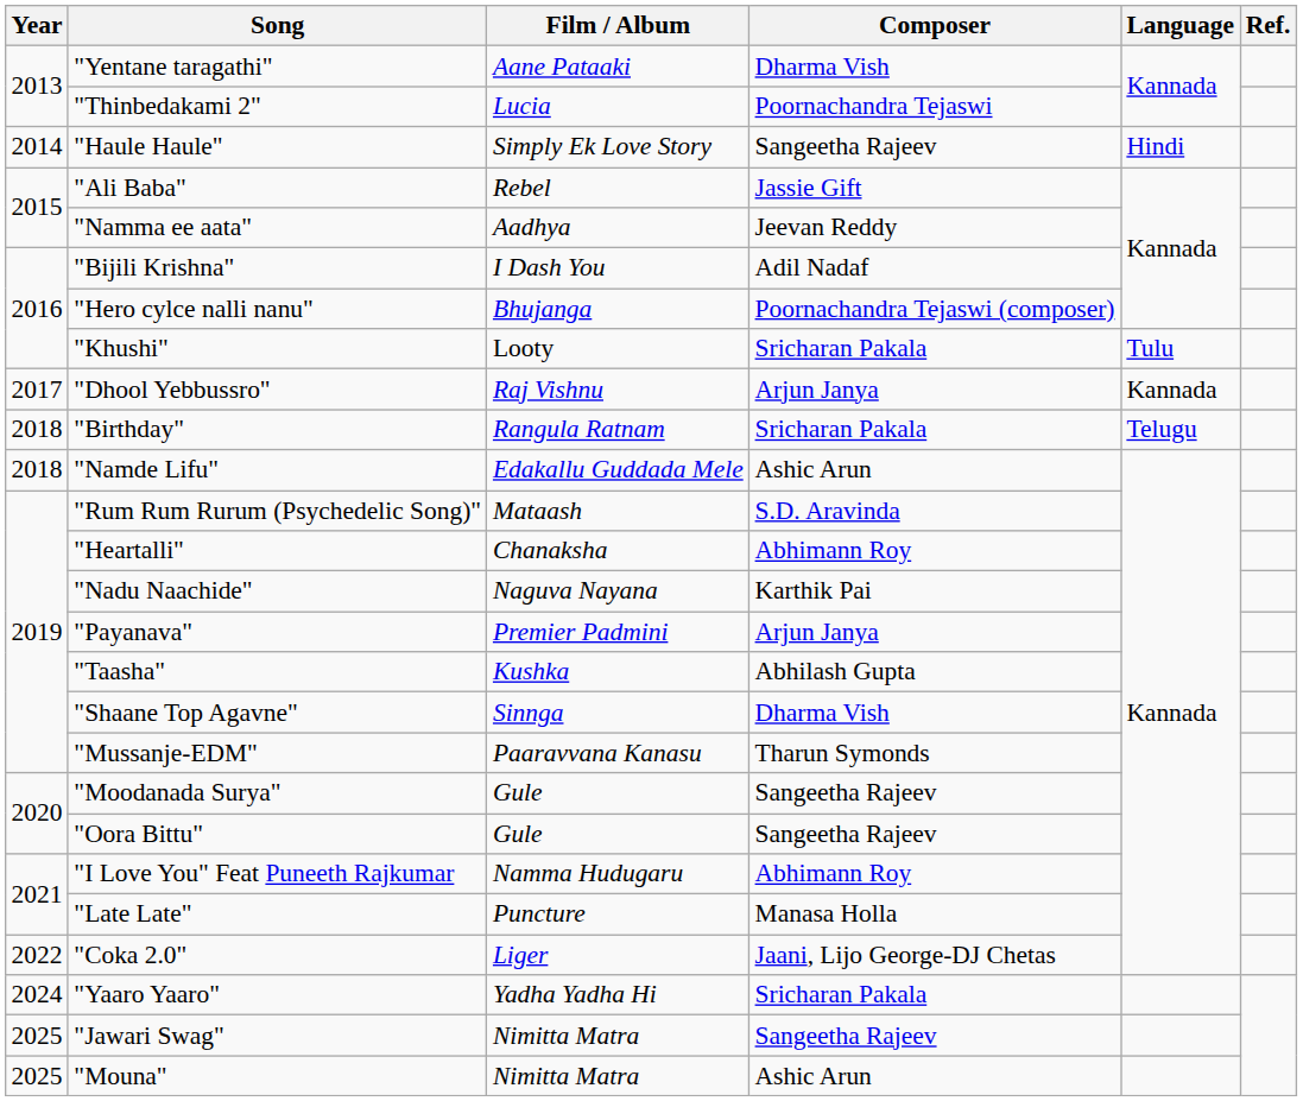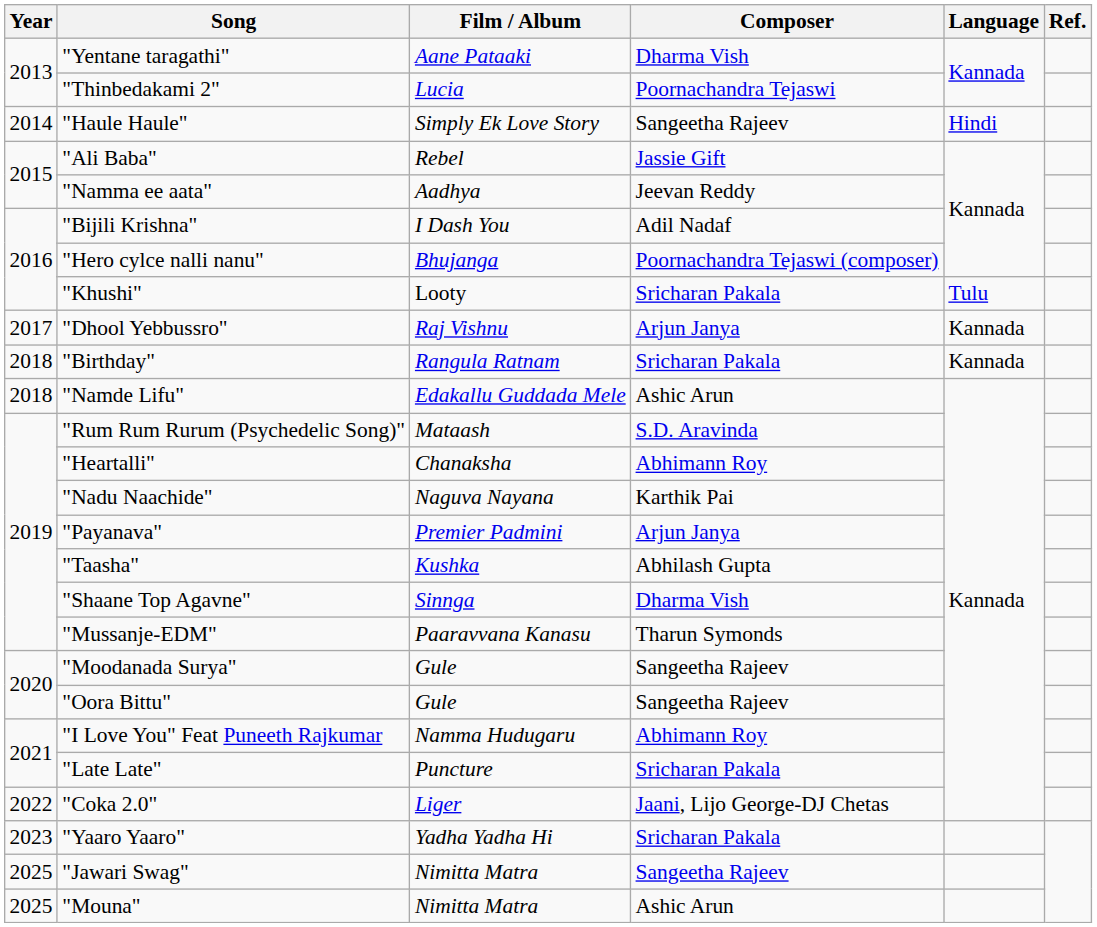 <table class="wikitable">
 <tr>
 <th>Year</th>
 <th>Song</th>
 <th>Film / Album</th>
 <th>Composer</th>
 <th>Language</th>
 <th>Ref.</th>
 </tr>
 <tr>
 <td rowspan="2">2013</td>
 <td>"Yentane taragathi"</td>
 <td><em><a href='#'>Aane Pataaki</a></em></td>
 <td><a href='#'>Dharma Vish</a></td>
 <td rowspan="2"><a href='#'>Kannada</a></td>
 <td></td>
 </tr>
 <tr>
 <td>"Thinbedakami 2"</td>
 <td><em><a href='#'>Lucia</a></em></td>
 <td><a href='#'>Poornachandra Tejaswi</a></td>
 <td></td>
 </tr>
 <tr>
 <td>2014</td>
 <td>"Haule Haule"</td>
 <td><em>Simply Ek Love Story</em></td>
 <td>Sangeetha Rajeev</td>
 <td><a href='#'>Hindi</a></td>
 <td></td>
 </tr>
 <tr>
 <td rowspan="2">2015</td>
 <td>"Ali Baba"</td>
 <td><em>Rebel</em></td>
 <td><a href='#'>Jassie Gift</a></td>
 <td rowspan="4">Kannada</td>
 <td></td>
 </tr>
 <tr>
 <td>"Namma ee aata"</td>
 <td><em>Aadhya</em></td>
 <td>Jeevan Reddy</td>
 <td></td>
 </tr>
 <tr>
 <td rowspan="3">2016</td>
 <td>"Bijili Krishna"</td>
 <td><em>I Dash You</em></td>
 <td>Adil Nadaf</td>
 <td></td>
 </tr>
 <tr>
 <td>"Hero cylce nalli nanu"</td>
 <td><em><a href='#'>Bhujanga</a></em></td>
 <td><a href='#'>Poornachandra Tejaswi (composer)</a></td>
 <td></td>
 </tr>
 <tr>
 <td>"Khushi"</td>
 <td>Looty</td>
 <td><a href='#'>Sricharan Pakala</a></td>
 <td><a href='#'>Tulu</a></td>
 <td></td>
 </tr>
 <tr>
 <td>2017</td>
 <td>"Dhool Yebbussro"</td>
 <td><em><a href='#'>Raj Vishnu</a></em></td>
 <td><a href='#'>Arjun Janya</a></td>
 <td>Kannada</td>
 <td></td>
 </tr>
 <tr>
 <td>2018</td>
 <td>"Birthday"</td>
 <td><em><a href='#'>Rangula Ratnam</a></em></td>
 <td><a href='#'>Sricharan Pakala</a></td>
-<td><a href='#'>Telugu</a></td>
+<td>Kannada</td>
 <td></td>
 </tr>
 <tr>
 <td>2018</td>
 <td>"Namde Lifu"</td>
 <td><em><a href='#'>Edakallu Guddada Mele</a></em></td>
 <td>Ashic Arun</td>
 <td rowspan="13">Kannada</td>
 <td></td>
 </tr>
 <tr>
 <td rowspan="7">2019</td>
 <td>"Rum Rum Rurum (Psychedelic Song)"</td>
 <td><em>Mataash</em></td>
 <td><a href='#'>S.D. Aravinda</a></td>
 <td></td>
 </tr>
 <tr>
 <td>"Heartalli"</td>
 <td><em>Chanaksha</em></td>
 <td><a href='#'>Abhimann Roy</a></td>
 <td></td>
 </tr>
 <tr>
 <td>"Nadu Naachide"</td>
 <td><em>Naguva Nayana</em></td>
 <td>Karthik Pai</td>
 <td></td>
 </tr>
 <tr>
 <td>"Payanava"</td>
 <td><em><a href='#'>Premier Padmini</a></em></td>
 <td><a href='#'>Arjun Janya</a></td>
 <td></td>
 </tr>
 <tr>
 <td>"Taasha"</td>
 <td><em><a href='#'>Kushka</a></em></td>
 <td>Abhilash Gupta</td>
 <td></td>
 </tr>
 <tr>
 <td>"Shaane Top Agavne"</td>
 <td><em><a href='#'>Sinnga</a></em></td>
 <td><a href='#'>Dharma Vish</a></td>
 <td></td>
 </tr>
 <tr>
 <td>"Mussanje-EDM"</td>
 <td><em>Paaravvana Kanasu</em></td>
 <td>Tharun Symonds</td>
 <td></td>
 </tr>
 <tr>
 <td rowspan="2">2020</td>
 <td>"Moodanada Surya"</td>
 <td><em>Gule</em></td>
 <td>Sangeetha Rajeev</td>
 <td></td>
 </tr>
 <tr>
 <td>"Oora Bittu"</td>
 <td><em>Gule</em></td>
 <td>Sangeetha Rajeev</td>
 <td></td>
 </tr>
 <tr>
 <td rowspan="2">2021</td>
 <td>"I Love You" Feat <a href='#'>Puneeth Rajkumar</a></td>
 <td><em>Namma Hudugaru</em></td>
 <td><a href='#'>Abhimann Roy</a></td>
 <td></td>
 </tr>
 <tr>
 <td>"Late Late"</td>
 <td><em>Puncture</em></td>
-<td>Manasa Holla</td>
+<td><a href='#'>Sricharan Pakala</a></td>
 <td></td>
 </tr>
 <tr>
 <td>2022</td>
 <td>"Coka 2.0"</td>
 <td><em><a href='#'>Liger</a></em></td>
 <td><a href='#'>Jaani</a>, Lijo George-DJ Chetas</td>
 <td></td>
 </tr>
 <tr>
-<td>2024</td>
+<td>2023</td>
 <td>"Yaaro Yaaro"</td>
 <td><em>Yadha Yadha Hi</em></td>
 <td><a href='#'>Sricharan Pakala</a></td>
 <td></td>
 </tr>
 <tr>
 <td>2025</td>
 <td>"Jawari Swag"</td>
 <td><em>Nimitta Matra</em></td>
 <td><a href='#'>Sangeetha Rajeev</a></td>
 <td></td>
 </tr>
 <tr>
 <td>2025</td>
 <td>"Mouna"</td>
 <td><em>Nimitta Matra</em></td>
 <td>Ashic Arun</td>
 <td></td>
 </tr>
 </table>
